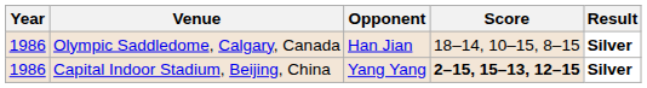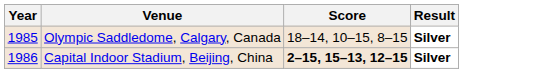 <table class="sortable wikitable" style="font-size: 90%;">
 <tr>
 <th>Year</th>
 <th>Venue</th>
-<th>Opponent</th>
 <th>Score</th>
 <th>Result</th>
 </tr>
 <tr style="background:#F3E6D7">
-<td align="center"><a href='#'>1986</a></td>
+<td align="center"><a href='#'>1985</a></td>
 <td align="left"><a href='#'>Olympic Saddledome</a>, <a href='#'>Calgary</a>, Canada</td>
-<td align="left"> <a href='#'>Han Jian</a></td>
 <td align="left">18–14, 10–15, 8–15</td>
 <td style="text-align:left; background:white"> <strong>Silver</strong></td>
 </tr>
 <tr style="background:#F3E6D7">
 <td align="center"><a href='#'>1986</a></td>
 <td align="left"><a href='#'>Capital Indoor Stadium</a>, <a href='#'>Beijing</a>, China</td>
-<td align="left"> <a href='#'>Yang Yang</a></td>
 <td align="left"><strong>2–15, 15–13, 12–15</strong></td>
 <td style="text-align:left; background:white"> <strong>Silver</strong></td>
 </tr>
 </table>
